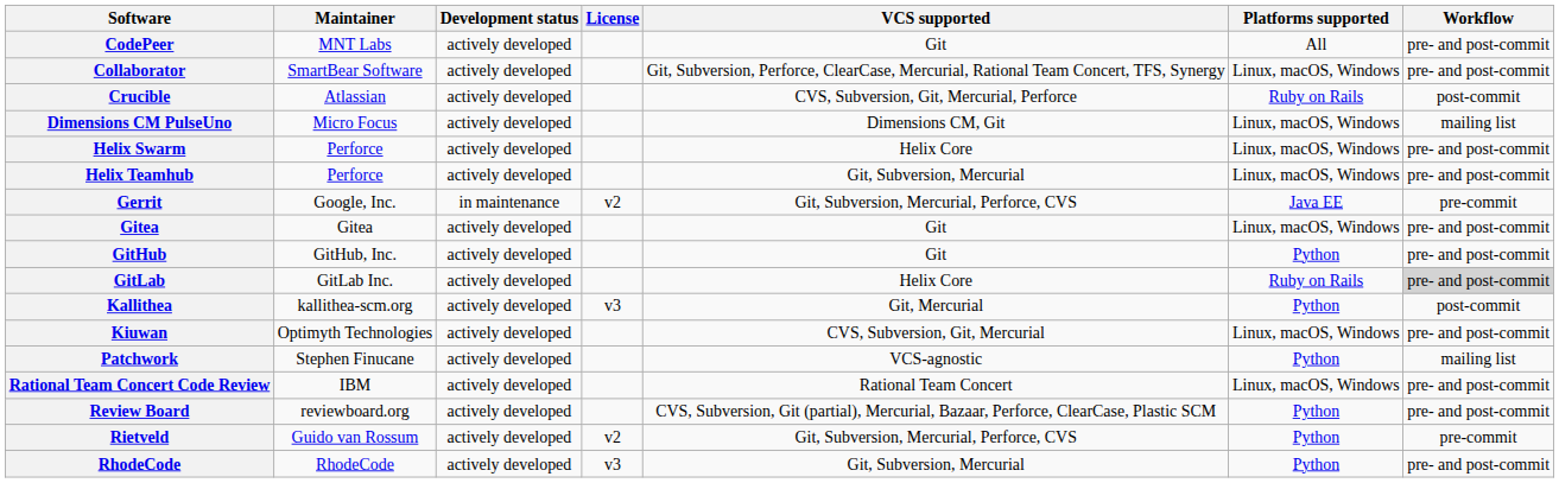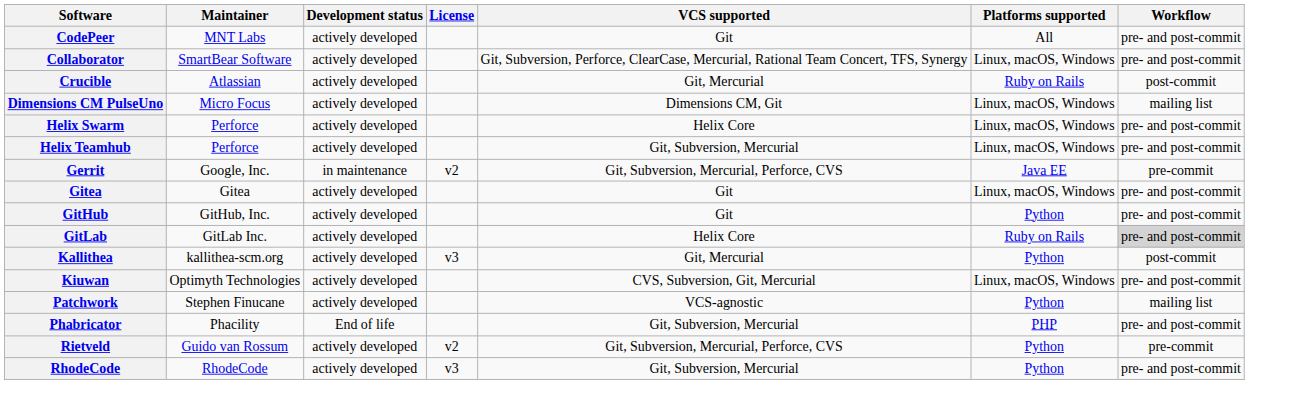 <table class="wikitable sortable" style="text-align:center; width:auto;">
 <tr>
 <th>Software</th>
 <th>Maintainer</th>
 <th>Development status</th>
 <th><a href='#'>License</a></th>
 <th>VCS supported</th>
 <th>Platforms supported</th>
 <th>Workflow</th>
 </tr>
 <tr>
 <th><a href='#'>CodePeer</a></th>
 <td><a href='#'>MNT Labs</a></td>
 <td>actively developed</td>
 <td></td>
 <td>Git</td>
 <td>All</td>
 <td>pre- and post-commit</td>
 </tr>
 <tr>
 <th><a href='#'>Collaborator</a></th>
 <td><a href='#'>SmartBear Software</a></td>
 <td>actively developed</td>
 <td></td>
 <td>Git, Subversion, Perforce, ClearCase, Mercurial, Rational Team Concert, TFS, Synergy</td>
 <td>Linux, macOS, Windows</td>
 <td>pre- and post-commit</td>
 </tr>
 <tr>
 <th><a href='#'>Crucible</a></th>
 <td><a href='#'>Atlassian</a></td>
 <td>actively developed</td>
 <td></td>
-<td>CVS, Subversion, Git, Mercurial, Perforce</td>
+<td>Git, Mercurial</td>
 <td><a href='#'>Ruby on Rails</a></td>
 <td>post-commit</td>
 </tr>
 <tr>
 <th><a href='#'>Dimensions CM PulseUno</a></th>
 <td><a href='#'>Micro Focus</a></td>
 <td>actively developed</td>
 <td></td>
 <td>Dimensions CM, Git</td>
 <td>Linux, macOS, Windows</td>
 <td>mailing list</td>
 </tr>
 <tr>
 <th><a href='#'>Helix Swarm</a></th>
 <td><a href='#'>Perforce</a></td>
 <td>actively developed</td>
 <td></td>
 <td>Helix Core</td>
 <td>Linux, macOS, Windows</td>
 <td>pre- and post-commit</td>
 </tr>
 <tr>
 <th><a href='#'>Helix Teamhub</a></th>
 <td><a href='#'>Perforce</a></td>
 <td>actively developed</td>
 <td></td>
 <td>Git, Subversion, Mercurial</td>
 <td>Linux, macOS, Windows</td>
 <td>pre- and post-commit</td>
 </tr>
 <tr>
 <th><a href='#'>Gerrit</a></th>
 <td>Google, Inc.</td>
 <td>in maintenance</td>
 <td> v2</td>
 <td>Git, Subversion, Mercurial, Perforce, CVS</td>
 <td><a href='#'>Java EE</a></td>
 <td>pre-commit</td>
 </tr>
 <tr>
 <th><a href='#'>Gitea</a></th>
 <td>Gitea</td>
 <td>actively developed</td>
 <td></td>
 <td>Git</td>
 <td>Linux, macOS, Windows</td>
 <td>pre- and post-commit</td>
 </tr>
 <tr>
 <th><a href='#'>GitHub</a></th>
 <td>GitHub, Inc.</td>
 <td>actively developed</td>
 <td></td>
 <td>Git</td>
 <td><a href='#'>Python</a></td>
 <td>pre- and post-commit</td>
 </tr>
 <tr>
 <th><a href='#'>GitLab</a></th>
 <td>GitLab Inc.</td>
 <td>actively developed</td>
 <td></td>
 <td>Helix Core</td>
 <td><a href='#'>Ruby on Rails</a></td>
 <td style="background: lightgrey;">pre- and post-commit</td>
 </tr>
 <tr>
 <th><a href='#'>Kallithea</a></th>
 <td>kallithea-scm.org</td>
 <td>actively developed</td>
 <td> v3</td>
 <td>Git, Mercurial</td>
 <td><a href='#'>Python</a></td>
 <td>post-commit</td>
 </tr>
 <tr>
 <th><a href='#'>Kiuwan</a></th>
 <td>Optimyth Technologies</td>
 <td>actively developed</td>
 <td></td>
 <td>CVS, Subversion, Git, Mercurial</td>
 <td>Linux, macOS, Windows</td>
 <td>pre- and post-commit</td>
 </tr>
 <tr>
 <th><a href='#'>Patchwork</a></th>
 <td>Stephen Finucane</td>
 <td>actively developed</td>
 <td></td>
 <td>VCS-agnostic</td>
 <td><a href='#'>Python</a></td>
 <td>mailing list</td>
 </tr>
 <tr>
-<th><a href='#'>Rational Team Concert Code Review</a></th>
-<td>IBM</td>
-<td>actively developed</td>
+<th><a href='#'>Phabricator</a></th>
+<td>Phacility</td>
+<td>End of life</td>
 <td></td>
-<td>Rational Team Concert</td>
-<td>Linux, macOS, Windows</td>
-<td>pre- and post-commit</td>
-</tr>
-<tr>
-<th><a href='#'>Review Board</a></th>
-<td>reviewboard.org</td>
-<td>actively developed</td>
-<td></td>
-<td>CVS, Subversion, Git (partial), Mercurial, Bazaar, Perforce, ClearCase, Plastic SCM</td>
-<td><a href='#'>Python</a></td>
+<td>Git, Subversion, Mercurial</td>
+<td><a href='#'>PHP</a></td>
 <td>pre- and post-commit</td>
 </tr>
 <tr>
 <th><a href='#'>Rietveld</a></th>
 <td><a href='#'>Guido van Rossum</a></td>
 <td>actively developed</td>
 <td> v2</td>
 <td>Git, Subversion, Mercurial, Perforce, CVS</td>
 <td><a href='#'>Python</a></td>
 <td>pre-commit</td>
 </tr>
 <tr>
 <th><a href='#'>RhodeCode</a></th>
 <td><a href='#'>RhodeCode</a></td>
 <td>actively developed</td>
 <td> v3</td>
 <td>Git, Subversion, Mercurial</td>
 <td><a href='#'>Python</a></td>
 <td>pre- and post-commit</td>
 </tr>
 </table>
